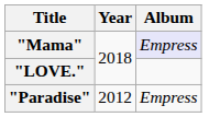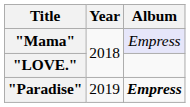 <table class="wikitable plainrowheaders" style="text-align:center;">
 <tr>
 <th scope="col">Title</th>
 <th scope="col" style="width:1em;">Year</th>
 <th scope="col">Album</th>
 </tr>
 <tr>
 <th scope="row">"Mama"</th>
 <td rowspan="2">2018</td>
 <td style="background: lavender;"><em>Empress</em></td>
 </tr>
 <tr>
 <th scope="row">"LOVE."</th>
 <td></td>
 </tr>
 <tr>
 <th scope="row">"Paradise"</th>
-<td>2012</td>
-<td><em>Empress</em></td>
+<td>2019</td>
+<td><strong><em>Empress</em></strong></td>
 </tr>
 </table>
